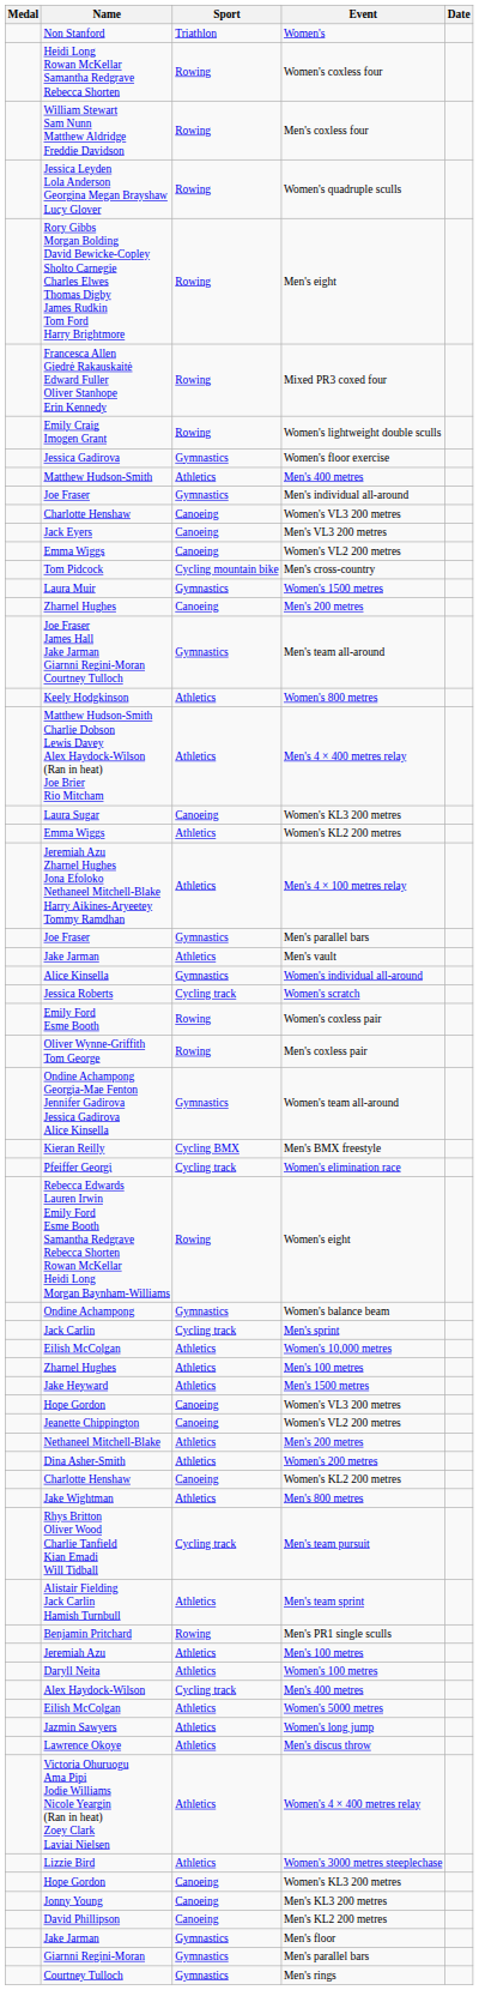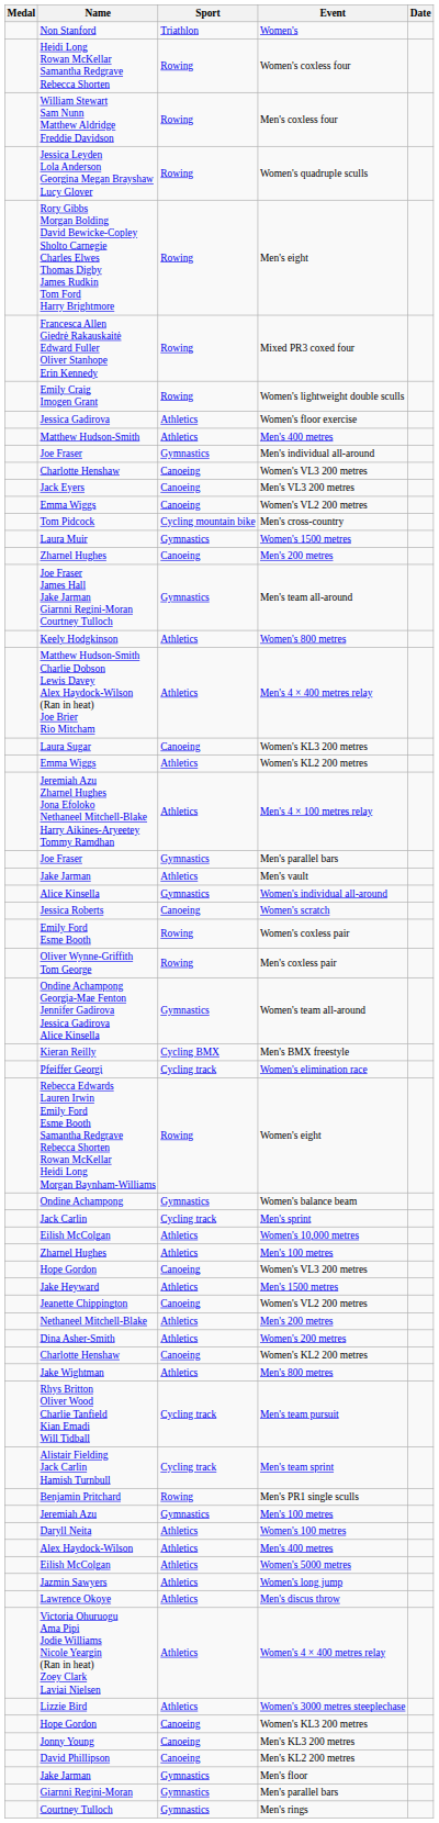 <table class="wikitable sortable" style="font-size: 95%;">
 <tr>
 <th>Medal</th>
 <th>Name</th>
 <th>Sport</th>
 <th>Event</th>
 <th>Date</th>
 </tr>
 <tr>
 <td></td>
 <td><a href='#'>Non Stanford</a></td>
 <td><a href='#'>Triathlon</a></td>
 <td><a href='#'>Women's</a></td>
 <td></td>
 </tr>
 <tr>
 <td></td>
 <td><a href='#'>Heidi Long</a><br><a href='#'>Rowan McKellar</a><br><a href='#'>Samantha Redgrave</a><br><a href='#'>Rebecca Shorten</a></td>
 <td><a href='#'>Rowing</a></td>
 <td>Women's coxless four</td>
 <td></td>
 </tr>
 <tr>
 <td></td>
 <td><a href='#'>William Stewart</a><br><a href='#'>Sam Nunn</a><br><a href='#'>Matthew Aldridge</a><br><a href='#'>Freddie Davidson</a></td>
 <td><a href='#'>Rowing</a></td>
 <td>Men's coxless four</td>
 <td></td>
 </tr>
 <tr>
 <td></td>
 <td><a href='#'>Jessica Leyden</a><br><a href='#'>Lola Anderson</a><br><a href='#'>Georgina Megan Brayshaw</a><br><a href='#'>Lucy Glover</a></td>
 <td><a href='#'>Rowing</a></td>
 <td>Women's quadruple sculls</td>
 <td></td>
 </tr>
 <tr>
 <td></td>
 <td><a href='#'>Rory Gibbs</a><br><a href='#'>Morgan Bolding</a><br><a href='#'>David Bewicke-Copley</a><br><a href='#'>Sholto Carnegie</a><br><a href='#'>Charles Elwes</a><br><a href='#'>Thomas Digby</a><br><a href='#'>James Rudkin</a><br><a href='#'>Tom Ford</a><br><a href='#'>Harry Brightmore</a></td>
 <td><a href='#'>Rowing</a></td>
 <td>Men's eight</td>
 <td></td>
 </tr>
 <tr>
 <td></td>
 <td><a href='#'>Francesca Allen</a><br><a href='#'>Giedrė Rakauskaitė</a><br><a href='#'>Edward Fuller</a><br><a href='#'>Oliver Stanhope</a><br><a href='#'>Erin Kennedy</a></td>
 <td><a href='#'>Rowing</a></td>
 <td>Mixed PR3 coxed four</td>
 <td></td>
 </tr>
 <tr>
 <td></td>
 <td><a href='#'>Emily Craig</a><br><a href='#'>Imogen Grant</a></td>
 <td><a href='#'>Rowing</a></td>
 <td>Women's lightweight double sculls</td>
 <td></td>
 </tr>
 <tr>
 <td></td>
 <td><a href='#'>Jessica Gadirova</a></td>
-<td><a href='#'>Gymnastics</a></td>
+<td><a href='#'>Athletics</a></td>
 <td>Women's floor exercise</td>
 <td></td>
 </tr>
 <tr>
 <td></td>
 <td><a href='#'>Matthew Hudson-Smith</a></td>
 <td><a href='#'>Athletics</a></td>
 <td><a href='#'>Men's 400 metres</a></td>
 <td></td>
 </tr>
 <tr>
 <td></td>
 <td><a href='#'>Joe Fraser</a></td>
 <td><a href='#'>Gymnastics</a></td>
 <td>Men's individual all-around</td>
 <td></td>
 </tr>
 <tr>
 <td></td>
 <td><a href='#'>Charlotte Henshaw</a></td>
 <td><a href='#'>Canoeing</a></td>
 <td>Women's VL3 200 metres</td>
 <td></td>
 </tr>
 <tr>
 <td></td>
 <td><a href='#'>Jack Eyers</a></td>
 <td><a href='#'>Canoeing</a></td>
 <td>Men's VL3 200 metres</td>
 <td></td>
 </tr>
 <tr>
 <td></td>
 <td><a href='#'>Emma Wiggs</a></td>
 <td><a href='#'>Canoeing</a></td>
 <td>Women's VL2 200 metres</td>
 <td></td>
 </tr>
 <tr>
 <td></td>
 <td><a href='#'>Tom Pidcock</a></td>
 <td><a href='#'>Cycling mountain bike</a></td>
 <td>Men's cross-country</td>
 <td></td>
 </tr>
 <tr>
 <td></td>
 <td><a href='#'>Laura Muir</a></td>
 <td><a href='#'>Gymnastics</a></td>
 <td><a href='#'>Women's 1500 metres</a></td>
 <td></td>
 </tr>
 <tr>
 <td></td>
 <td><a href='#'>Zharnel Hughes</a></td>
 <td><a href='#'>Canoeing</a></td>
 <td><a href='#'>Men's 200 metres</a></td>
 <td></td>
 </tr>
 <tr>
 <td></td>
 <td><a href='#'>Joe Fraser</a><br><a href='#'>James Hall</a><br><a href='#'>Jake Jarman</a><br><a href='#'>Giarnni Regini-Moran</a><br><a href='#'>Courtney Tulloch</a></td>
 <td><a href='#'>Gymnastics</a></td>
 <td>Men's team all-around</td>
 <td></td>
 </tr>
 <tr>
 <td></td>
 <td><a href='#'>Keely Hodgkinson</a></td>
 <td><a href='#'>Athletics</a></td>
 <td><a href='#'>Women's 800 metres</a></td>
 <td></td>
 </tr>
 <tr>
 <td></td>
 <td><a href='#'>Matthew Hudson-Smith</a><br><a href='#'>Charlie Dobson</a><br><a href='#'>Lewis Davey</a><br><a href='#'>Alex Haydock-Wilson</a><br>(Ran in heat)<br><a href='#'>Joe Brier</a><br><a href='#'>Rio Mitcham</a></td>
 <td><a href='#'>Athletics</a></td>
 <td><a href='#'>Men's 4 × 400 metres relay</a></td>
 <td></td>
 </tr>
 <tr>
 <td></td>
 <td><a href='#'>Laura Sugar</a></td>
 <td><a href='#'>Canoeing</a></td>
 <td>Women's KL3 200 metres</td>
 <td></td>
 </tr>
 <tr>
 <td></td>
 <td><a href='#'>Emma Wiggs</a></td>
 <td><a href='#'>Athletics</a></td>
 <td>Women's KL2 200 metres</td>
 <td></td>
 </tr>
 <tr>
 <td></td>
 <td><a href='#'>Jeremiah Azu</a> <br><a href='#'>Zharnel Hughes</a><br><a href='#'>Jona Efoloko</a><br> <a href='#'>Nethaneel Mitchell-Blake</a><br> <a href='#'>Harry Aikines-Aryeetey</a><br> <a href='#'>Tommy Ramdhan</a></td>
 <td><a href='#'>Athletics</a></td>
 <td><a href='#'>Men's 4 × 100 metres relay</a></td>
 <td></td>
 </tr>
 <tr>
 <td></td>
 <td><a href='#'>Joe Fraser</a></td>
 <td><a href='#'>Gymnastics</a></td>
 <td>Men's parallel bars</td>
 <td></td>
 </tr>
 <tr>
 <td></td>
 <td><a href='#'>Jake Jarman</a></td>
 <td><a href='#'>Athletics</a></td>
 <td>Men's vault</td>
 <td></td>
 </tr>
 <tr>
 <td></td>
 <td><a href='#'>Alice Kinsella</a></td>
 <td><a href='#'>Gymnastics</a></td>
 <td><a href='#'>Women's individual all-around</a></td>
 <td></td>
 </tr>
 <tr>
 <td></td>
 <td><a href='#'>Jessica Roberts</a></td>
-<td><a href='#'>Cycling track</a></td>
+<td><a href='#'>Canoeing</a></td>
 <td><a href='#'>Women's scratch</a></td>
 <td></td>
 </tr>
 <tr>
 <td></td>
 <td><a href='#'>Emily Ford</a><br><a href='#'>Esme Booth</a></td>
 <td><a href='#'>Rowing</a></td>
 <td>Women's coxless pair</td>
 <td></td>
 </tr>
 <tr>
 <td></td>
 <td><a href='#'>Oliver Wynne-Griffith</a><br><a href='#'>Tom George</a></td>
 <td><a href='#'>Rowing</a></td>
 <td>Men's coxless pair</td>
 <td></td>
 </tr>
 <tr>
 <td></td>
 <td><a href='#'>Ondine Achampong</a><br><a href='#'>Georgia-Mae Fenton</a><br><a href='#'>Jennifer Gadirova</a><br><a href='#'>Jessica Gadirova</a><br><a href='#'>Alice Kinsella</a></td>
 <td><a href='#'>Gymnastics</a></td>
 <td>Women's team all-around</td>
 <td></td>
 </tr>
 <tr>
 <td></td>
 <td><a href='#'>Kieran Reilly</a></td>
 <td><a href='#'>Cycling BMX</a></td>
 <td>Men's BMX freestyle</td>
 <td></td>
 </tr>
 <tr>
 <td></td>
 <td><a href='#'>Pfeiffer Georgi</a></td>
 <td><a href='#'>Cycling track</a></td>
 <td><a href='#'>Women's elimination race</a></td>
 <td></td>
 </tr>
 <tr>
 <td></td>
 <td><a href='#'>Rebecca Edwards</a><br><a href='#'>Lauren Irwin</a><br><a href='#'>Emily Ford</a><br><a href='#'>Esme Booth</a><br><a href='#'>Samantha Redgrave</a><br><a href='#'>Rebecca Shorten</a><br><a href='#'>Rowan McKellar</a><br><a href='#'>Heidi Long</a><br><a href='#'>Morgan Baynham-Williams</a></td>
 <td><a href='#'>Rowing</a></td>
 <td>Women's eight</td>
 <td></td>
 </tr>
 <tr>
 <td></td>
 <td><a href='#'>Ondine Achampong</a></td>
 <td><a href='#'>Gymnastics</a></td>
 <td>Women's balance beam</td>
 <td></td>
 </tr>
 <tr>
 <td></td>
 <td><a href='#'>Jack Carlin</a></td>
 <td><a href='#'>Cycling track</a></td>
 <td><a href='#'>Men's sprint</a></td>
 <td></td>
 </tr>
 <tr>
 <td></td>
 <td><a href='#'>Eilish McColgan</a></td>
 <td><a href='#'>Athletics</a></td>
 <td><a href='#'>Women's 10,000 metres</a></td>
 <td></td>
 </tr>
 <tr>
 <td></td>
 <td><a href='#'>Zharnel Hughes</a></td>
 <td><a href='#'>Athletics</a></td>
 <td><a href='#'>Men's 100 metres</a></td>
 <td></td>
 </tr>
 <tr>
 <td></td>
-<td><a href='#'>Jake Heyward</a></td>
-<td><a href='#'>Athletics</a></td>
-<td><a href='#'>Men's 1500 metres</a></td>
+<td><a href='#'>Hope Gordon</a></td>
+<td><a href='#'>Canoeing</a></td>
+<td>Women's VL3 200 metres</td>
 <td></td>
 </tr>
 <tr>
 <td></td>
-<td><a href='#'>Hope Gordon</a></td>
-<td><a href='#'>Canoeing</a></td>
-<td>Women's VL3 200 metres</td>
+<td><a href='#'>Jake Heyward</a></td>
+<td><a href='#'>Athletics</a></td>
+<td><a href='#'>Men's 1500 metres</a></td>
 <td></td>
 </tr>
 <tr>
 <td></td>
 <td><a href='#'>Jeanette Chippington</a></td>
 <td><a href='#'>Canoeing</a></td>
 <td>Women's VL2 200 metres</td>
 <td></td>
 </tr>
 <tr>
 <td></td>
 <td><a href='#'>Nethaneel Mitchell-Blake</a></td>
 <td><a href='#'>Athletics</a></td>
 <td><a href='#'>Men's 200 metres</a></td>
 <td></td>
 </tr>
 <tr>
 <td></td>
 <td><a href='#'>Dina Asher-Smith</a></td>
 <td><a href='#'>Athletics</a></td>
 <td><a href='#'>Women's 200 metres</a></td>
 <td></td>
 </tr>
 <tr>
 <td></td>
 <td><a href='#'>Charlotte Henshaw</a></td>
 <td><a href='#'>Canoeing</a></td>
 <td>Women's KL2 200 metres</td>
 <td></td>
 </tr>
 <tr>
 <td></td>
 <td><a href='#'>Jake Wightman</a></td>
 <td><a href='#'>Athletics</a></td>
 <td><a href='#'>Men's 800 metres</a></td>
 <td></td>
 </tr>
 <tr>
 <td></td>
 <td><a href='#'>Rhys Britton</a><br><a href='#'>Oliver Wood</a><br><a href='#'>Charlie Tanfield</a><br><a href='#'>Kian Emadi</a><br><a href='#'>Will Tidball</a></td>
 <td><a href='#'>Cycling track</a></td>
 <td><a href='#'>Men's team pursuit</a></td>
 <td></td>
 </tr>
 <tr>
 <td></td>
 <td><a href='#'>Alistair Fielding</a><br><a href='#'>Jack Carlin</a><br><a href='#'>Hamish Turnbull</a></td>
-<td><a href='#'>Athletics</a></td>
+<td><a href='#'>Cycling track</a></td>
 <td><a href='#'>Men's team sprint</a></td>
 <td></td>
 </tr>
 <tr>
 <td></td>
 <td><a href='#'>Benjamin Pritchard</a></td>
 <td><a href='#'>Rowing</a></td>
 <td>Men's PR1 single sculls</td>
 <td></td>
 </tr>
 <tr>
 <td></td>
 <td><a href='#'>Jeremiah Azu</a></td>
-<td><a href='#'>Athletics</a></td>
+<td><a href='#'>Gymnastics</a></td>
 <td><a href='#'>Men's 100 metres</a></td>
 <td></td>
 </tr>
 <tr>
 <td></td>
 <td><a href='#'>Daryll Neita</a></td>
 <td><a href='#'>Athletics</a></td>
 <td><a href='#'>Women's 100 metres</a></td>
 <td></td>
 </tr>
 <tr>
 <td></td>
 <td><a href='#'>Alex Haydock-Wilson</a></td>
-<td><a href='#'>Cycling track</a></td>
+<td><a href='#'>Athletics</a></td>
 <td><a href='#'>Men's 400 metres</a></td>
 <td></td>
 </tr>
 <tr>
 <td></td>
 <td><a href='#'>Eilish McColgan</a></td>
 <td><a href='#'>Athletics</a></td>
 <td><a href='#'>Women's 5000 metres</a></td>
 <td></td>
 </tr>
 <tr>
 <td></td>
 <td><a href='#'>Jazmin Sawyers</a></td>
 <td><a href='#'>Athletics</a></td>
 <td><a href='#'>Women's long jump</a></td>
 <td></td>
 </tr>
 <tr>
 <td></td>
 <td><a href='#'>Lawrence Okoye</a></td>
 <td><a href='#'>Athletics</a></td>
 <td><a href='#'>Men's discus throw</a></td>
 <td></td>
 </tr>
 <tr>
 <td></td>
 <td><a href='#'>Victoria Ohuruogu</a><br><a href='#'>Ama Pipi</a><br><a href='#'>Jodie Williams</a><br><a href='#'>Nicole Yeargin</a><br>(Ran in heat)<br><a href='#'>Zoey Clark</a><br><a href='#'>Laviai Nielsen</a></td>
 <td><a href='#'>Athletics</a></td>
 <td><a href='#'>Women's 4 × 400 metres relay</a></td>
 <td></td>
 </tr>
 <tr>
 <td></td>
 <td><a href='#'>Lizzie Bird</a></td>
 <td><a href='#'>Athletics</a></td>
 <td><a href='#'>Women's 3000 metres steeplechase</a></td>
 <td></td>
 </tr>
 <tr>
 <td></td>
 <td><a href='#'>Hope Gordon</a></td>
 <td><a href='#'>Canoeing</a></td>
 <td>Women's KL3 200 metres</td>
 <td></td>
 </tr>
 <tr>
 <td></td>
 <td><a href='#'>Jonny Young</a></td>
 <td><a href='#'>Canoeing</a></td>
 <td>Men's KL3 200 metres</td>
 <td></td>
 </tr>
 <tr>
 <td></td>
 <td><a href='#'>David Phillipson</a></td>
 <td><a href='#'>Canoeing</a></td>
 <td>Men's KL2 200 metres</td>
 <td></td>
 </tr>
 <tr>
 <td></td>
 <td><a href='#'>Jake Jarman</a></td>
 <td><a href='#'>Gymnastics</a></td>
 <td>Men's floor</td>
 <td></td>
 </tr>
 <tr>
 <td></td>
 <td><a href='#'>Giarnni Regini-Moran</a></td>
 <td><a href='#'>Gymnastics</a></td>
 <td>Men's parallel bars</td>
 <td></td>
 </tr>
 <tr>
 <td></td>
 <td><a href='#'>Courtney Tulloch</a></td>
 <td><a href='#'>Gymnastics</a></td>
 <td>Men's rings</td>
 <td></td>
 </tr>
 </table>
